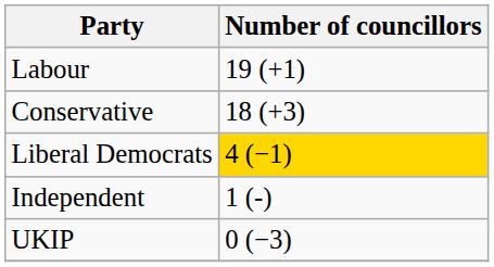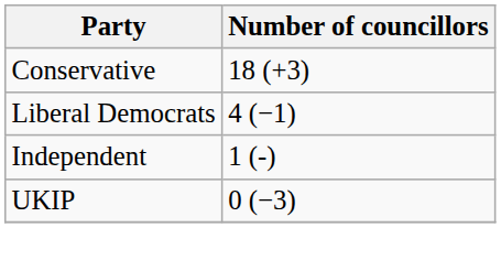 <table class="wikitable">
 <tr>
 <th>Party</th>
 <th>Number of councillors</th>
-</tr>
-<tr>
-<td>Labour</td>
-<td>19 (+1)</td>
 </tr>
 <tr>
 <td>Conservative</td>
 <td>18 (+3)</td>
 </tr>
 <tr>
 <td>Liberal Democrats</td>
-<td style="background: gold;">4 (−1)</td>
+<td>4 (−1)</td>
 </tr>
 <tr>
 <td>Independent</td>
 <td>1 (-)</td>
 </tr>
 <tr>
 <td>UKIP</td>
 <td>0 (−3)</td>
 </tr>
 <tr>
 </tr>
 </table>
